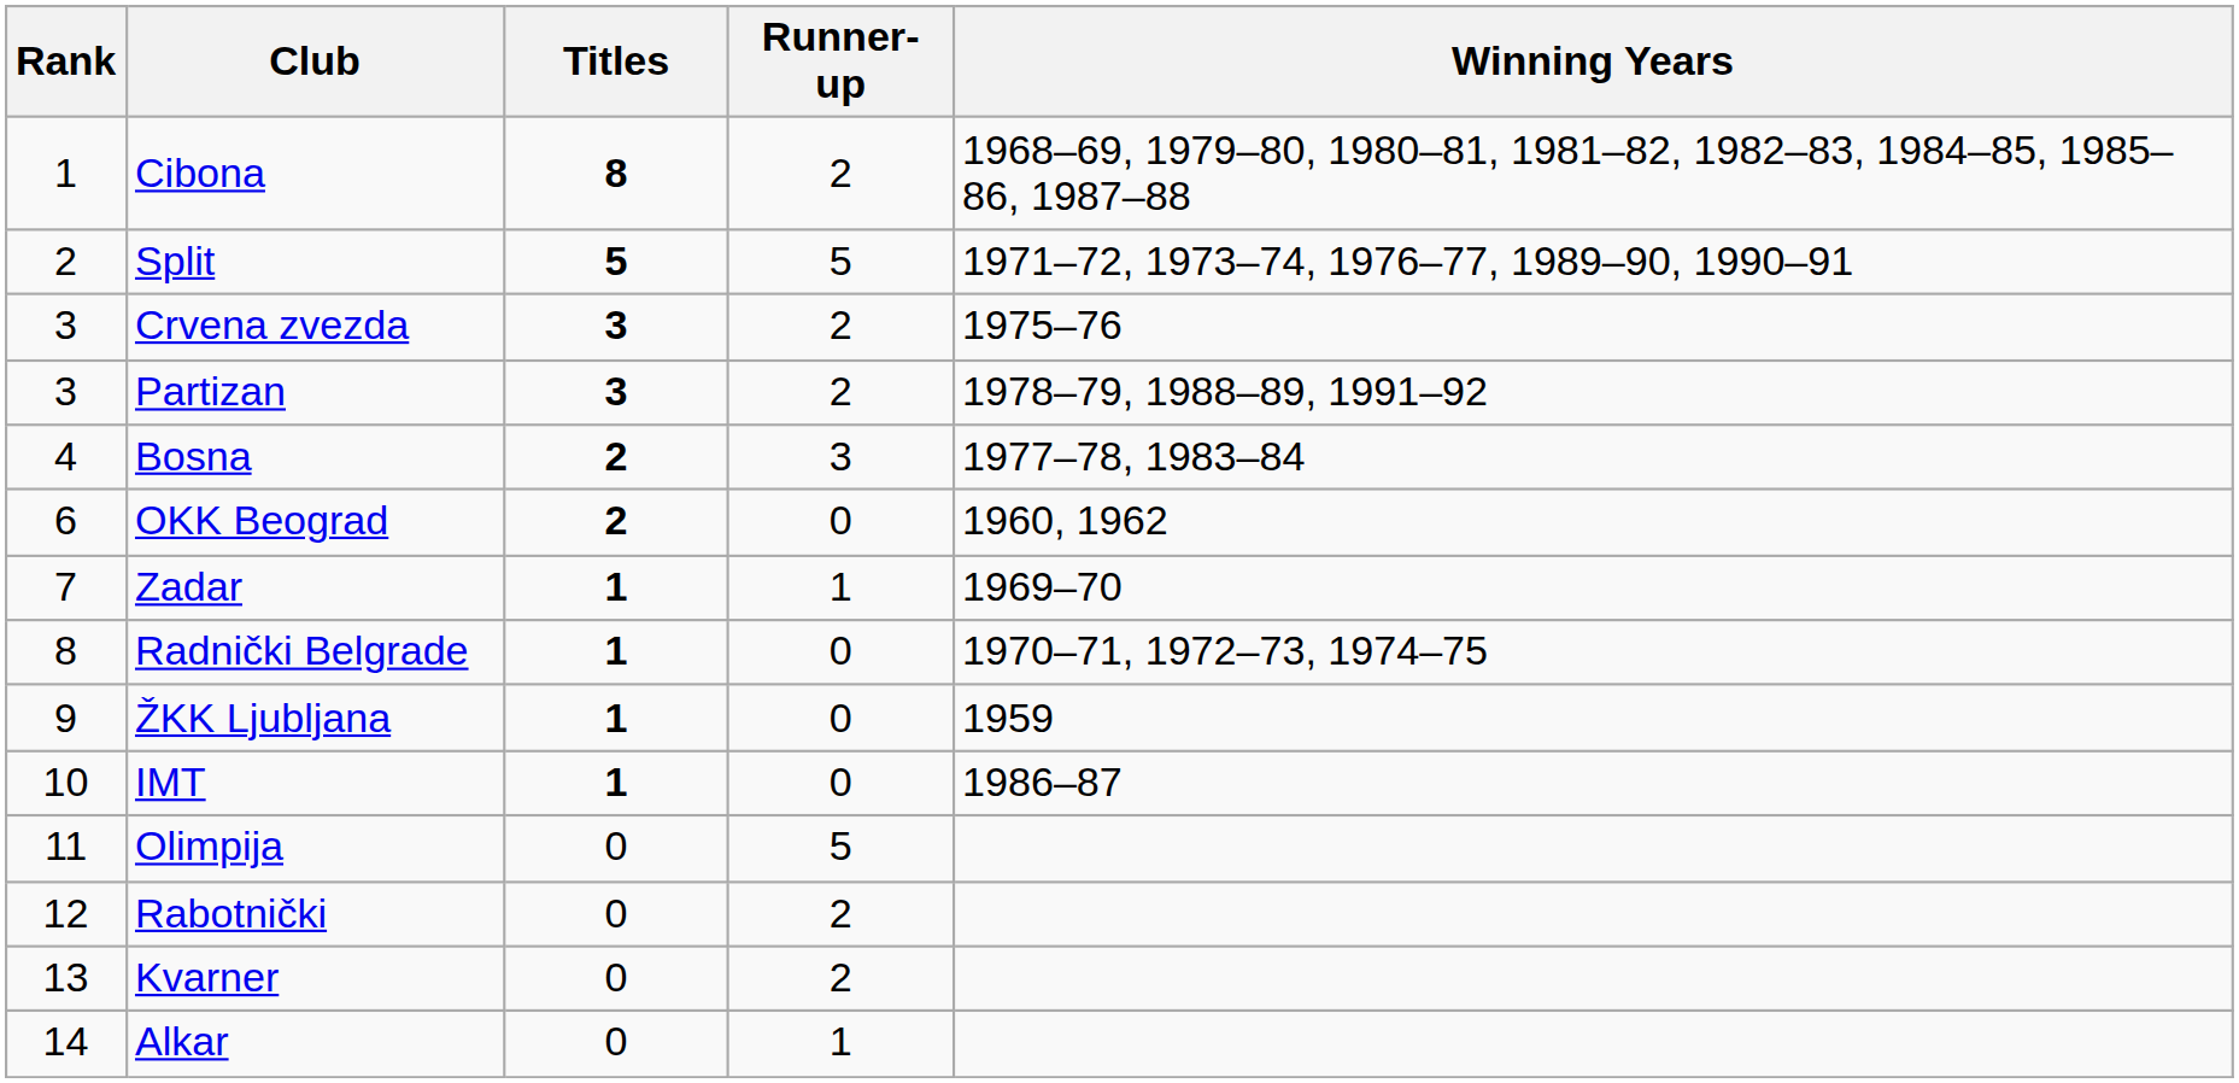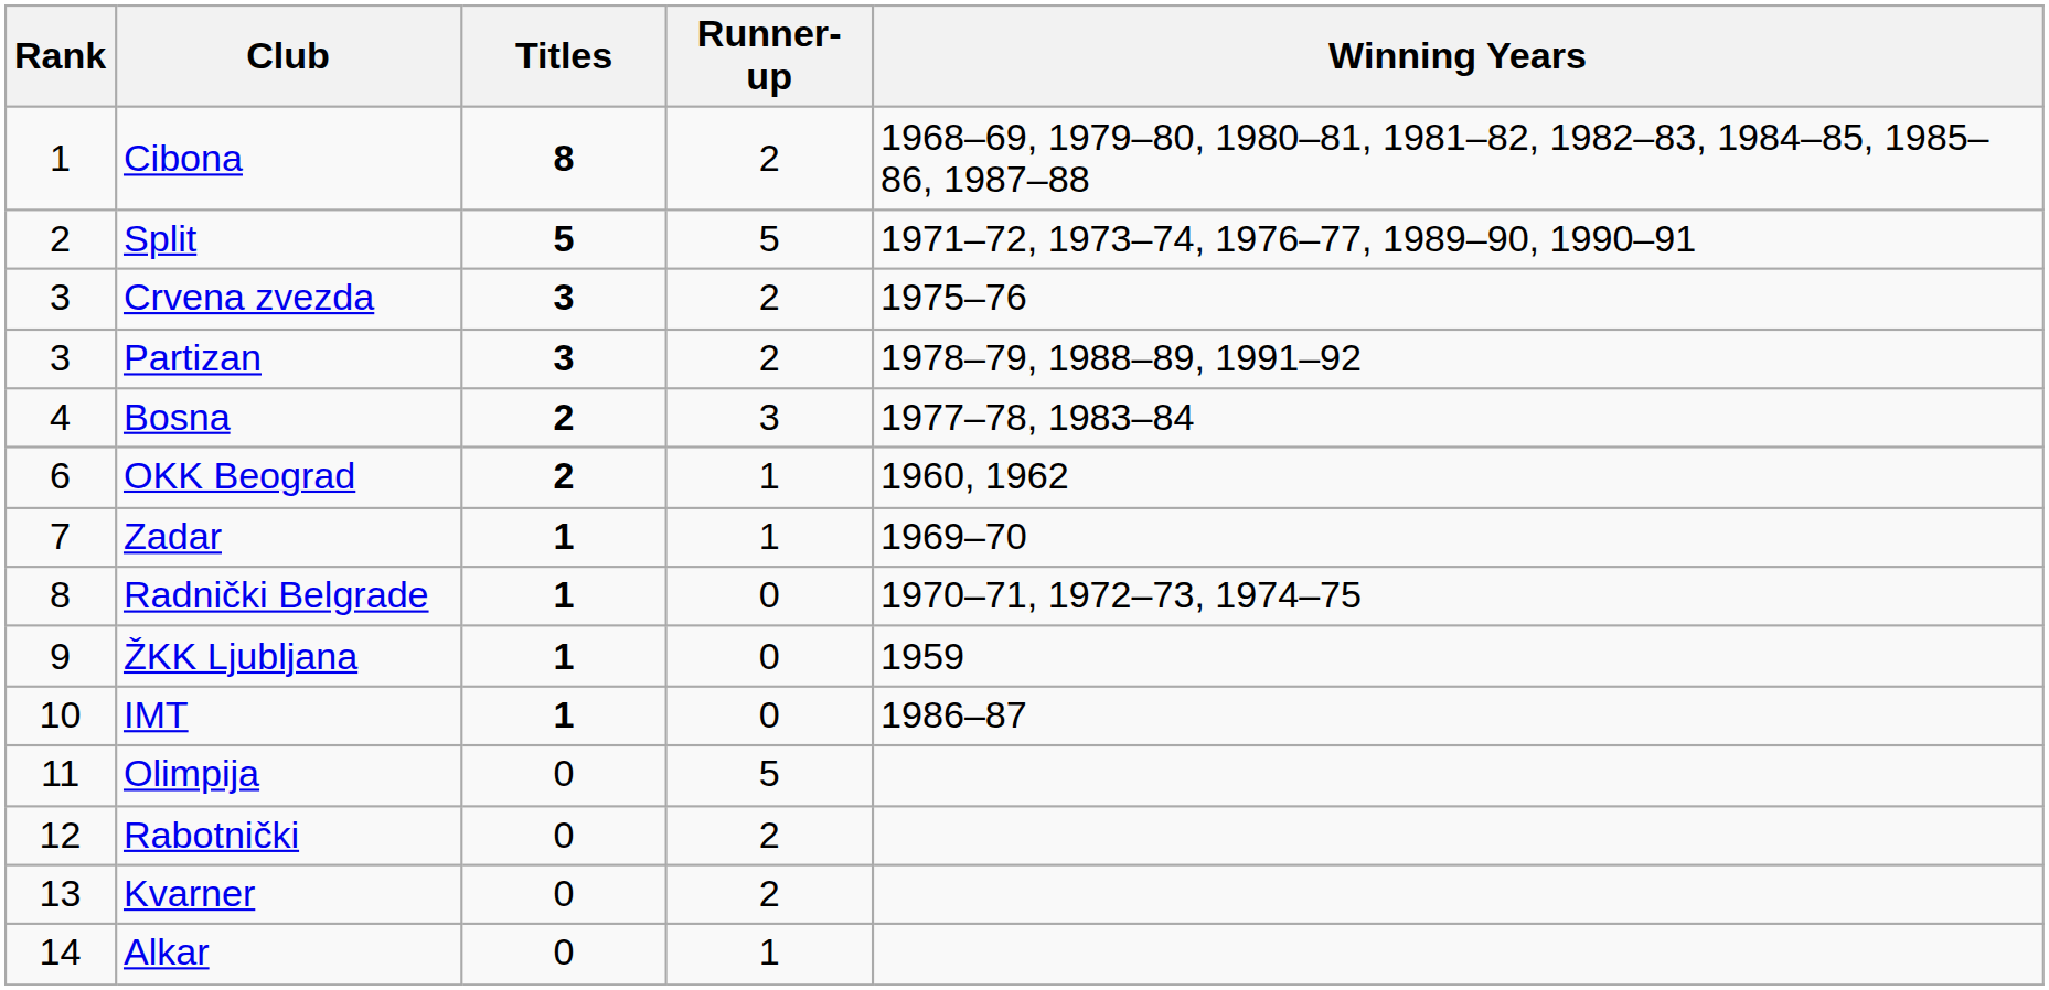 <table class="wikitable sortable">
 <tr>
 <th>Rank</th>
 <th width="140px">Club</th>
 <th width="80px">Titles</th>
 <th width="80px">Runner-up</th>
 <th>Winning Years</th>
 </tr>
 <tr>
 <td align=center>1</td>
 <td> <a href='#'>Cibona</a></td>
 <td align=center><strong>8</strong></td>
 <td align=center>2</td>
 <td>1968–69, 1979–80, 1980–81, 1981–82, 1982–83, 1984–85, 1985–86, 1987–88</td>
 </tr>
 <tr>
 <td align=center>2</td>
 <td> <a href='#'>Split</a></td>
 <td align=center><strong>5</strong></td>
 <td align=center>5</td>
 <td>1971–72, 1973–74, 1976–77, 1989–90, 1990–91</td>
 </tr>
 <tr>
 <td align=center>3</td>
 <td> <a href='#'>Crvena zvezda</a></td>
 <td align=center><strong>3</strong></td>
 <td align=center>2</td>
 <td>1975–76</td>
 </tr>
 <tr>
 <td align=center>3</td>
 <td> <a href='#'>Partizan</a></td>
 <td align=center><strong>3</strong></td>
 <td align=center>2</td>
 <td>1978–79, 1988–89, 1991–92</td>
 </tr>
 <tr>
 <td align=center>4</td>
 <td> <a href='#'>Bosna</a></td>
 <td align=center><strong>2</strong></td>
 <td align=center>3</td>
 <td>1977–78, 1983–84</td>
 </tr>
 <tr>
 <td align=center>6</td>
 <td> <a href='#'>OKK Beograd</a></td>
 <td align=center><strong>2</strong></td>
-<td align=center>0</td>
+<td align=center>1</td>
 <td>1960, 1962</td>
 </tr>
 <tr>
 <td align=center>7</td>
 <td> <a href='#'>Zadar</a></td>
 <td align=center><strong>1</strong></td>
 <td align=center>1</td>
 <td>1969–70</td>
 </tr>
 <tr>
 <td align=center>8</td>
 <td> <a href='#'>Radnički Belgrade</a></td>
 <td align=center><strong>1</strong></td>
 <td align=center>0</td>
 <td>1970–71, 1972–73, 1974–75</td>
 </tr>
 <tr>
 <td align=center>9</td>
 <td> <a href='#'>ŽKK Ljubljana</a></td>
 <td align=center><strong>1</strong></td>
 <td align=center>0</td>
 <td>1959</td>
 </tr>
 <tr>
 <td align=center>10</td>
 <td> <a href='#'>IMT</a></td>
 <td align=center><strong>1</strong></td>
 <td align=center>0</td>
 <td>1986–87</td>
 </tr>
 <tr>
 <td align=center>11</td>
 <td> <a href='#'>Olimpija</a></td>
 <td align=center>0</td>
 <td align=center>5</td>
 <td></td>
 </tr>
 <tr>
 <td align=center>12</td>
 <td> <a href='#'>Rabotnički</a></td>
 <td align=center>0</td>
 <td align=center>2</td>
 <td></td>
 </tr>
 <tr>
 <td align=center>13</td>
 <td> <a href='#'>Kvarner</a></td>
 <td align=center>0</td>
 <td align=center>2</td>
 <td></td>
 </tr>
 <tr>
 <td align=center>14</td>
 <td> <a href='#'>Alkar</a></td>
 <td align=center>0</td>
 <td align=center>1</td>
 <td></td>
 </tr>
 </table>
